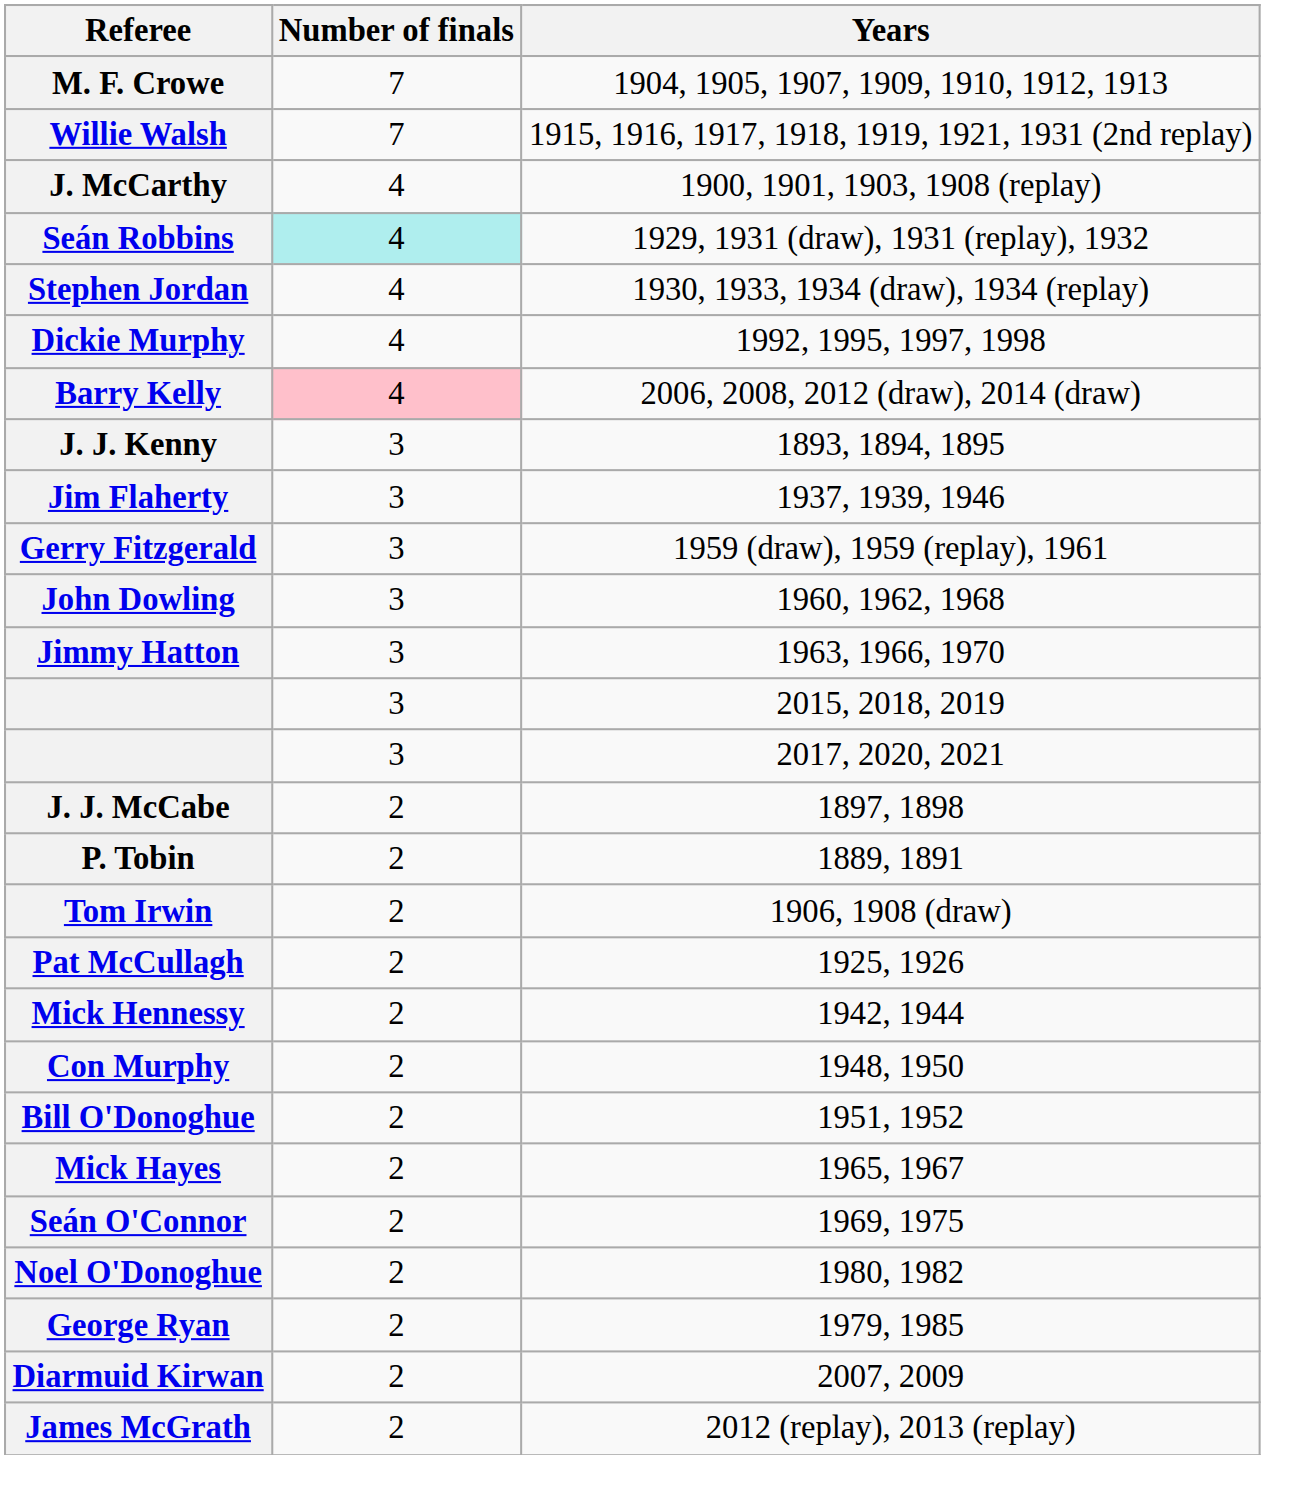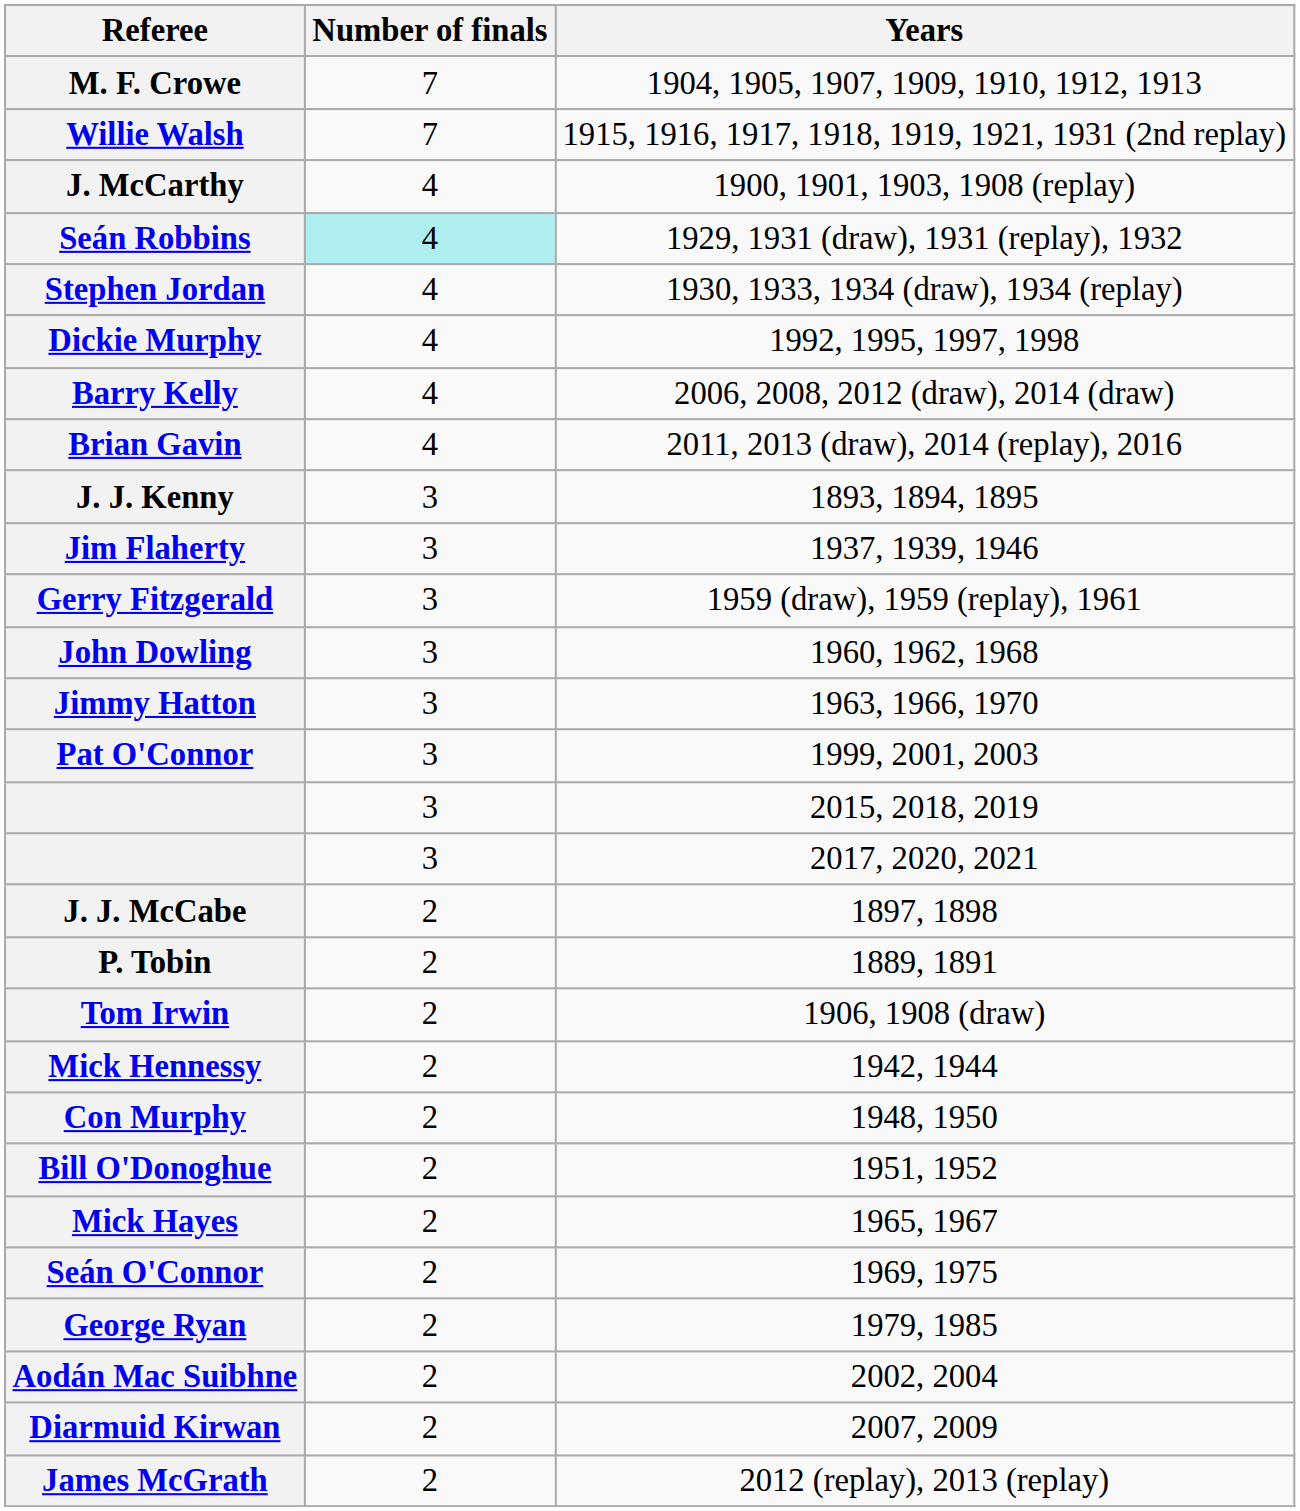 <table class="wikitable plainrowheaders sortable">
 <tr>
 <th scope=col>Referee</th>
 <th scope=col>Number of finals</th>
 <th scope=col>Years</th>
 </tr>
 <tr>
 <th scope=row>M. F. Crowe</th>
 <td align=center>7</td>
 <td align=center>1904, 1905, 1907, 1909, 1910, 1912, 1913</td>
 </tr>
 <tr>
 <th scope=row><a href='#'>Willie Walsh</a></th>
 <td align=center>7</td>
 <td align=center>1915, 1916, 1917, 1918, 1919, 1921, 1931 (2nd replay)</td>
 </tr>
 <tr>
 <th scope=row>J. McCarthy</th>
 <td align=center>4</td>
 <td align=center>1900, 1901, 1903, 1908 (replay)</td>
 </tr>
 <tr>
 <th scope=row><a href='#'>Seán Robbins</a></th>
 <td align=center style="background: paleturquoise;">4</td>
 <td align=center>1929, 1931 (draw), 1931 (replay), 1932</td>
 </tr>
 <tr>
 <th scope=row><a href='#'>Stephen Jordan</a></th>
 <td align=center>4</td>
 <td align=center>1930, 1933, 1934 (draw), 1934 (replay)</td>
 </tr>
 <tr>
 <th scope=row><a href='#'>Dickie Murphy</a></th>
 <td align=center>4</td>
 <td align=center>1992, 1995, 1997, 1998</td>
 </tr>
 <tr>
 <th scope=row><a href='#'>Barry Kelly</a></th>
-<td align=center style="background: pink;">4</td>
+<td align=center>4</td>
 <td align=center>2006, 2008, 2012 (draw), 2014 (draw)</td>
+</tr>
+<tr>
+<th scope=row><a href='#'>Brian Gavin</a></th>
+<td align=center>4</td>
+<td align=center>2011, 2013 (draw), 2014 (replay), 2016</td>
 </tr>
 <tr>
 <th scope=row>J. J. Kenny</th>
 <td align=center>3</td>
 <td align=center>1893, 1894, 1895</td>
 </tr>
 <tr>
 <th scope=row><a href='#'>Jim Flaherty</a></th>
 <td align=center>3</td>
 <td align=center>1937, 1939, 1946</td>
 </tr>
 <tr>
 <th scope=row><a href='#'>Gerry Fitzgerald</a></th>
 <td align=center>3</td>
 <td align=center>1959 (draw), 1959 (replay), 1961</td>
 </tr>
 <tr>
 <th scope=row><a href='#'>John Dowling</a></th>
 <td align=center>3</td>
 <td align=center>1960, 1962, 1968</td>
 </tr>
 <tr>
 <th scope=row><a href='#'>Jimmy Hatton</a></th>
 <td align=center>3</td>
 <td align=center>1963, 1966, 1970</td>
 </tr>
 <tr>
+<th scope=row><a href='#'>Pat O'Connor</a></th>
+<td align=center>3</td>
+<td align=center>1999, 2001, 2003</td>
+</tr>
+<tr>
 <th scope=row></th>
 <td align=center>3</td>
 <td align=center>2015, 2018, 2019</td>
 </tr>
 <tr>
 <th scope=row></th>
 <td align=center>3</td>
 <td align=center>2017, 2020, 2021</td>
 </tr>
 <tr>
 <th scope=row>J. J. McCabe</th>
 <td align=center>2</td>
 <td align=center>1897, 1898</td>
 </tr>
 <tr>
 <th scope=row>P. Tobin</th>
 <td align=center>2</td>
 <td align=center>1889, 1891</td>
 </tr>
 <tr>
 <th scope=row><a href='#'>Tom Irwin</a></th>
 <td align=center>2</td>
 <td align=center>1906, 1908 (draw)</td>
-</tr>
-<tr>
-<th scope=row><a href='#'>Pat McCullagh</a></th>
-<td align=center>2</td>
-<td align=center>1925, 1926</td>
 </tr>
 <tr>
 <th scope=row><a href='#'>Mick Hennessy</a></th>
 <td align=center>2</td>
 <td align=center>1942, 1944</td>
 </tr>
 <tr>
 <th scope=row><a href='#'>Con Murphy</a></th>
 <td align=center>2</td>
 <td align=center>1948, 1950</td>
 </tr>
 <tr>
 <th scope=row><a href='#'>Bill O'Donoghue</a></th>
 <td align=center>2</td>
 <td align=center>1951, 1952</td>
 </tr>
 <tr>
 <th scope=row><a href='#'>Mick Hayes</a></th>
 <td align=center>2</td>
 <td align=center>1965, 1967</td>
 </tr>
 <tr>
 <th scope=row><a href='#'>Seán O'Connor</a></th>
 <td align=center>2</td>
 <td align=center>1969, 1975</td>
 </tr>
 <tr>
-<th scope=row><a href='#'>Noel O'Donoghue</a></th>
-<td align=center>2</td>
-<td align=center>1980, 1982</td>
-</tr>
-<tr>
 <th scope=row><a href='#'>George Ryan</a></th>
 <td align=center>2</td>
 <td align=center>1979, 1985</td>
+</tr>
+<tr>
+<th scope=row><a href='#'>Aodán Mac Suibhne</a></th>
+<td align=center>2</td>
+<td align=center>2002, 2004</td>
 </tr>
 <tr>
 <th scope=row><a href='#'>Diarmuid Kirwan</a></th>
 <td align=center>2</td>
 <td align=center>2007, 2009</td>
 </tr>
 <tr>
 <th scope=row><a href='#'>James McGrath</a></th>
 <td align=center>2</td>
 <td align=center>2012 (replay), 2013 (replay)</td>
 </tr>
 <tr>
 </tr>
 </table>
